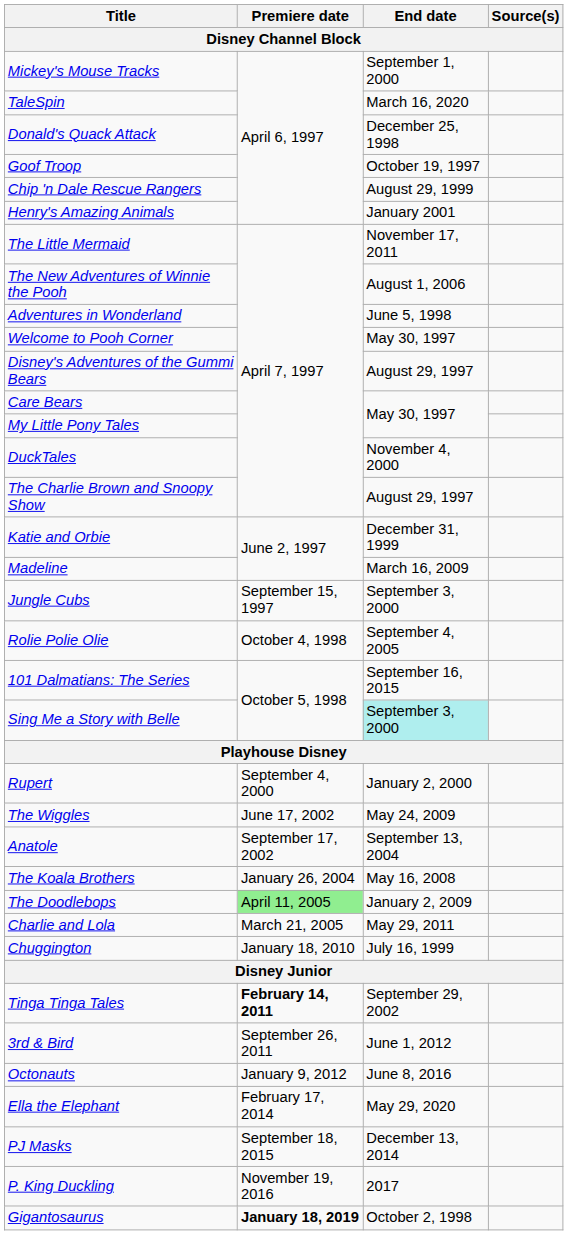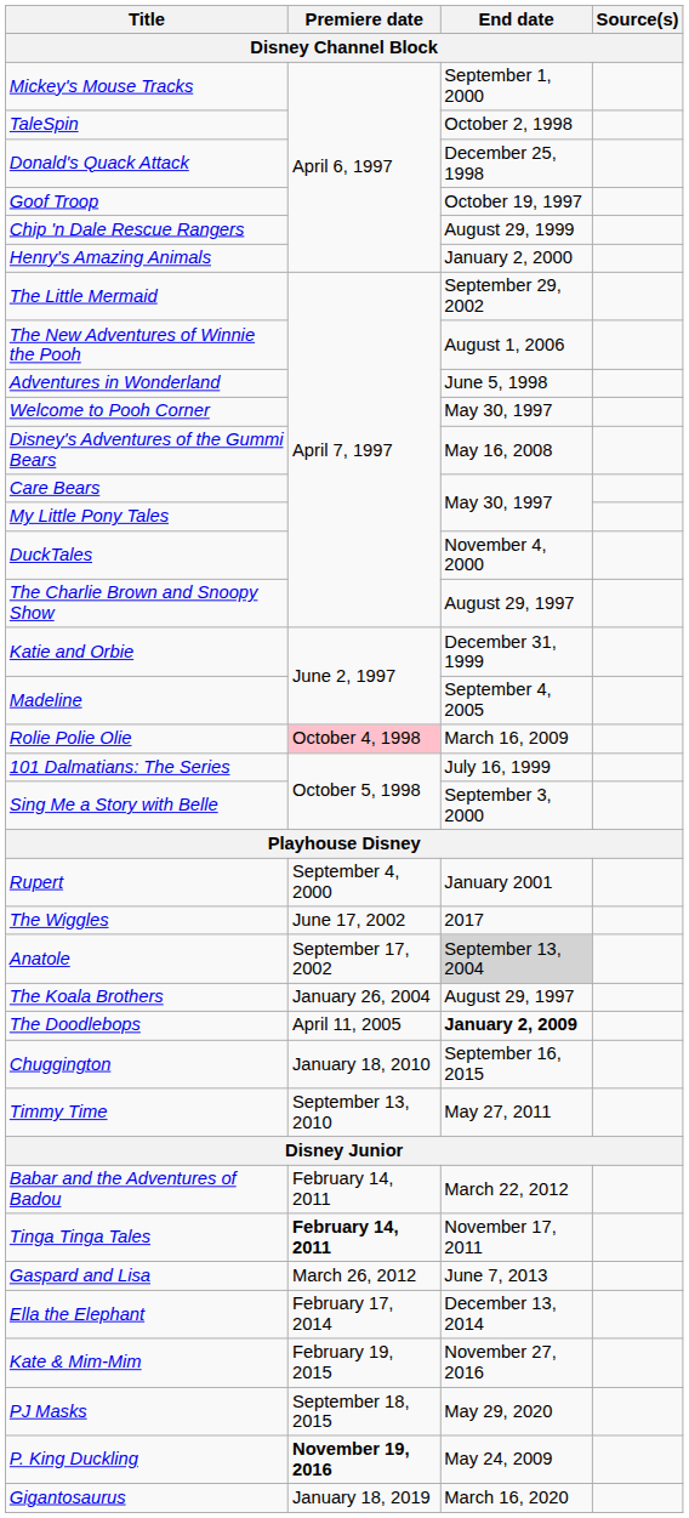 <table class="wikitable sortable">
 <tr>
 <th>Title</th>
 <th>Premiere date</th>
 <th>End date</th>
 <th>Source(s)</th>
 </tr>
 <tr>
 <th colspan="4">Disney Channel Block</th>
 </tr>
 <tr>
 <td><em><a href='#'>Mickey's Mouse Tracks</a></em></td>
 <td rowspan=6>April 6, 1997</td>
 <td>September 1, 2000</td>
 <td></td>
 </tr>
 <tr>
 <td><em><a href='#'>TaleSpin</a></em></td>
-<td>March 16, 2020</td>
+<td>October 2, 1998</td>
 <td></td>
 </tr>
 <tr>
 <td><em><a href='#'>Donald's Quack Attack</a></em></td>
 <td>December 25, 1998</td>
 <td></td>
 </tr>
 <tr>
 <td><em><a href='#'>Goof Troop</a></em></td>
 <td>October 19, 1997</td>
 <td></td>
 </tr>
 <tr>
 <td><em><a href='#'>Chip 'n Dale Rescue Rangers</a></em></td>
 <td>August 29, 1999</td>
 <td></td>
 </tr>
 <tr>
 <td><em><a href='#'>Henry's Amazing Animals</a></em></td>
-<td>January 2001</td>
+<td>January 2, 2000</td>
 <td></td>
 </tr>
 <tr>
 <td><em><a href='#'>The Little Mermaid</a></em></td>
 <td rowspan=9>April 7, 1997</td>
-<td>November 17, 2011</td>
+<td>September 29, 2002</td>
 <td></td>
 </tr>
 <tr>
 <td><em><a href='#'>The New Adventures of Winnie the Pooh</a></em></td>
 <td>August 1, 2006</td>
 <td></td>
 </tr>
 <tr>
 <td><em><a href='#'>Adventures in Wonderland</a></em></td>
 <td>June 5, 1998</td>
 <td></td>
 </tr>
 <tr>
 <td><em><a href='#'>Welcome to Pooh Corner</a></em></td>
 <td>May 30, 1997</td>
 <td></td>
 </tr>
 <tr>
 <td><em><a href='#'>Disney's Adventures of the Gummi Bears</a></em></td>
-<td>August 29, 1997</td>
+<td>May 16, 2008</td>
 <td></td>
 </tr>
 <tr>
 <td><em><a href='#'>Care Bears</a></em></td>
 <td rowspan="2">May 30, 1997</td>
 <td></td>
 </tr>
 <tr>
 <td><em><a href='#'>My Little Pony Tales</a></em></td>
 <td></td>
 </tr>
 <tr>
 <td><em><a href='#'>DuckTales</a></em></td>
 <td>November 4, 2000</td>
 <td></td>
 </tr>
 <tr>
 <td><em><a href='#'>The Charlie Brown and Snoopy Show</a></em></td>
 <td>August 29, 1997</td>
 <td></td>
 </tr>
 <tr>
 <td><em><a href='#'>Katie and Orbie</a></em></td>
 <td rowspan=2>June 2, 1997</td>
 <td>December 31, 1999</td>
 <td></td>
 </tr>
 <tr>
 <td><em><a href='#'>Madeline</a></em></td>
-<td>March 16, 2009</td>
-<td></td>
-</tr>
-<tr>
-<td><em><a href='#'>Jungle Cubs</a></em></td>
-<td>September 15, 1997</td>
-<td>September 3, 2000</td>
+<td>September 4, 2005</td>
 <td></td>
 </tr>
 <tr>
 <td><em><a href='#'>Rolie Polie Olie</a></em></td>
-<td>October 4, 1998</td>
-<td>September 4, 2005</td>
+<td style="background: pink;">October 4, 1998</td>
+<td>March 16, 2009</td>
 <td></td>
 </tr>
 <tr>
 <td><em><a href='#'>101 Dalmatians: The Series</a></em></td>
 <td rowspan=2>October 5, 1998</td>
-<td>September 16, 2015</td>
+<td>July 16, 1999</td>
 <td></td>
 </tr>
 <tr>
 <td><em><a href='#'>Sing Me a Story with Belle</a></em></td>
-<td style="background: paleturquoise;">September 3, 2000</td>
+<td>September 3, 2000</td>
 <td></td>
 </tr>
 <tr>
 <th colspan="4">Playhouse Disney</th>
 </tr>
 <tr>
 <td><em><a href='#'>Rupert</a></em></td>
 <td>September 4, 2000</td>
-<td>January 2, 2000</td>
+<td>January 2001</td>
 <td></td>
 </tr>
 <tr>
 <td><em><a href='#'>The Wiggles</a></em></td>
 <td>June 17, 2002</td>
-<td>May 24, 2009</td>
+<td>2017</td>
 <td></td>
 </tr>
 <tr>
 <td><em><a href='#'>Anatole</a></em></td>
 <td>September 17, 2002</td>
-<td>September 13, 2004</td>
+<td style="background: lightgrey;">September 13, 2004</td>
 <td></td>
 </tr>
 <tr>
 <td><em><a href='#'>The Koala Brothers</a></em></td>
 <td>January 26, 2004</td>
-<td>May 16, 2008</td>
+<td>August 29, 1997</td>
 <td></td>
 </tr>
 <tr>
 <td><em><a href='#'>The Doodlebops</a></em></td>
-<td style="background: lightgreen;">April 11, 2005</td>
-<td>January 2, 2009</td>
-<td></td>
-</tr>
-<tr>
-<td><em><a href='#'>Charlie and Lola</a></em></td>
-<td>March 21, 2005</td>
-<td>May 29, 2011</td>
+<td>April 11, 2005</td>
+<td><strong>January 2, 2009</strong></td>
 <td></td>
 </tr>
 <tr>
 <td><em><a href='#'>Chuggington</a></em></td>
 <td>January 18, 2010</td>
-<td>July 16, 1999</td>
+<td>September 16, 2015</td>
+</tr>
+<tr>
+<td><em><a href='#'>Timmy Time</a></em></td>
+<td>September 13, 2010</td>
+<td>May 27, 2011</td>
+<td></td>
 </tr>
 <tr>
 <th colspan="4">Disney Junior</th>
 </tr>
 <tr>
-<td><em><a href='#'>Tinga Tinga Tales</a></em></td>
-<td><strong>February 14, 2011</strong></td>
-<td>September 29, 2002</td>
+<td><em><a href='#'>Babar and the Adventures of Badou</a></em></td>
+<td>February 14, 2011</td>
+<td>March 22, 2012</td>
 <td></td>
 </tr>
 <tr>
-<td><em><a href='#'>3rd & Bird</a></em></td>
-<td>September 26, 2011</td>
-<td>June 1, 2012</td>
+<td><em><a href='#'>Tinga Tinga Tales</a></em></td>
+<td><strong>February 14, 2011</strong></td>
+<td>November 17, 2011</td>
 <td></td>
 </tr>
 <tr>
-<td><em><a href='#'>Octonauts</a></em></td>
-<td>January 9, 2012</td>
-<td>June 8, 2016</td>
+<td><em><a href='#'>Gaspard and Lisa</a></em></td>
+<td>March 26, 2012</td>
+<td>June 7, 2013</td>
 <td></td>
 </tr>
 <tr>
 <td><em><a href='#'>Ella the Elephant</a></em></td>
 <td>February 17, 2014</td>
-<td>May 29, 2020</td>
+<td>December 13, 2014</td>
+<td></td>
+</tr>
+<tr>
+<td><em><a href='#'>Kate & Mim-Mim</a></em></td>
+<td>February 19, 2015</td>
+<td>November 27, 2016</td>
 <td></td>
 </tr>
 <tr>
 <td><em><a href='#'>PJ Masks</a></em></td>
 <td>September 18, 2015</td>
-<td>December 13, 2014</td>
+<td>May 29, 2020</td>
 <td></td>
 </tr>
 <tr>
 <td><em><a href='#'>P. King Duckling</a></em></td>
-<td>November 19, 2016</td>
-<td>2017</td>
+<td><strong>November 19, 2016</strong></td>
+<td>May 24, 2009</td>
 <td></td>
 </tr>
 <tr>
 <td><em><a href='#'>Gigantosaurus</a></em></td>
-<td><strong>January 18, 2019</strong></td>
-<td>October 2, 1998</td>
+<td>January 18, 2019</td>
+<td>March 16, 2020</td>
 <td></td>
 </tr>
 </table>
